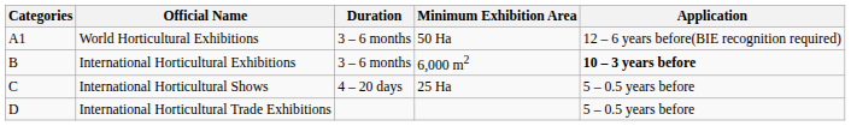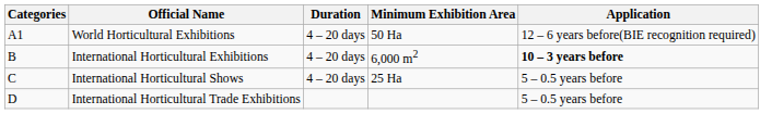 <table class="wikitable">
 <tr>
 <th>Categories</th>
 <th>Official Name</th>
 <th>Duration</th>
 <th>Minimum Exhibition Area</th>
 <th>Application</th>
 </tr>
 <tr>
 <td>A1</td>
 <td>World Horticultural Exhibitions</td>
-<td>3 – 6 months</td>
+<td>4 – 20 days</td>
 <td>50 Ha</td>
 <td>12 – 6 years before(BIE recognition required)</td>
 </tr>
 <tr>
 <td>B</td>
 <td>International Horticultural Exhibitions</td>
-<td>3 – 6 months</td>
+<td>4 – 20 days</td>
 <td>6,000 m<sup>2</sup></td>
 <td><strong>10 – 3 years before</strong></td>
 </tr>
 <tr>
 <td>C</td>
 <td>International Horticultural Shows</td>
 <td>4 – 20 days</td>
 <td>25 Ha</td>
 <td>5 – 0.5 years before</td>
 </tr>
 <tr>
 <td>D</td>
 <td>International Horticultural Trade Exhibitions</td>
 <td></td>
 <td></td>
 <td>5 – 0.5 years before</td>
 </tr>
 </table>
